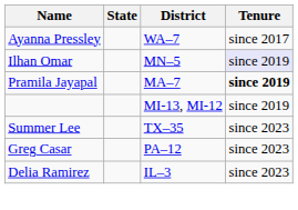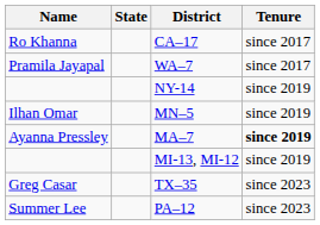 <table class="wikitable sortable">
 <tr>
 <th>Name</th>
 <th>State</th>
 <th>District</th>
 <th>Tenure</th>
 </tr>
 <tr>
-<td><a href='#'>Ayanna Pressley</a></td>
+<td><a href='#'>Ro Khanna</a></td>
+<td></td>
+<td><a href='#'>CA–17</a></td>
+<td>since 2017</td>
+</tr>
+<tr>
+<td><a href='#'>Pramila Jayapal</a></td>
 <td></td>
 <td><a href='#'>WA–7</a></td>
 <td>since 2017</td>
 </tr>
 <tr>
+<td></td>
+<td></td>
+<td><a href='#'>NY-14</a></td>
+<td>since 2019</td>
+</tr>
+<tr>
 <td><a href='#'>Ilhan Omar</a></td>
 <td></td>
 <td><a href='#'>MN–5</a></td>
-<td style="background: lavender;">since 2019</td>
+<td>since 2019</td>
 </tr>
 <tr>
-<td><a href='#'>Pramila Jayapal</a></td>
+<td><a href='#'>Ayanna Pressley</a></td>
 <td></td>
 <td><a href='#'>MA–7</a></td>
 <td><strong>since 2019</strong></td>
 </tr>
 <tr>
 <td></td>
 <td></td>
 <td><a href='#'>MI-13</a>, <a href='#'>MI-12</a></td>
 <td>since 2019</td>
 </tr>
 <tr>
-<td><a href='#'>Summer Lee</a></td>
+<td><a href='#'>Greg Casar</a></td>
 <td></td>
 <td><a href='#'>TX–35</a></td>
 <td>since 2023</td>
 </tr>
 <tr>
-<td><a href='#'>Greg Casar</a></td>
+<td><a href='#'>Summer Lee</a></td>
 <td></td>
 <td><a href='#'>PA–12</a></td>
 <td>since 2023</td>
 </tr>
-<tr>
-<td><a href='#'>Delia Ramirez</a></td>
-<td></td>
-<td><a href='#'>IL–3</a></td>
-<td>since 2023</td>
-</tr>
 </table>
